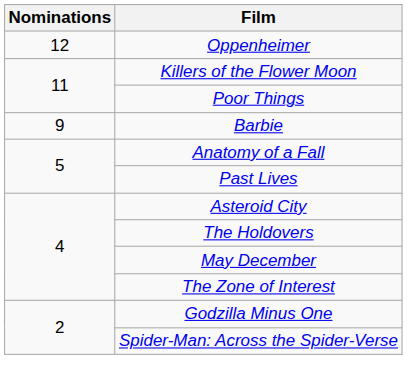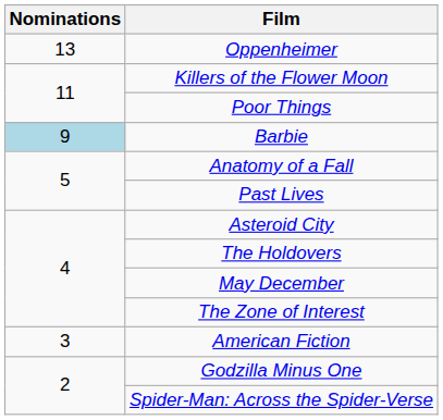 <table class="wikitable plainrowheaders" style="text-align:center;">
 <tr>
 <th scope="col" style="width: 55px;">Nominations</th>
 <th scope="col" style="text-align:center;">Film</th>
 </tr>
 <tr>
-<td scope=row style="text-align:center">12</td>
+<td scope=row style="text-align:center">13</td>
 <td><em><a href='#'>Oppenheimer</a></em></td>
 </tr>
 <tr>
 <td scope=row style="text-align:center" rowspan="2">11</td>
 <td><em><a href='#'>Killers of the Flower Moon</a></em></td>
 </tr>
 <tr>
 <td><em><a href='#'>Poor Things</a></em></td>
 </tr>
 <tr>
-<td scope=row style="text-align:center">9</td>
+<td scope=row style="background: lightblue; text-align:center">9</td>
 <td><em><a href='#'>Barbie</a></em></td>
 </tr>
 <tr>
 <td scope=row style="text-align:center" rowspan="2">5</td>
 <td><em><a href='#'>Anatomy of a Fall</a></em></td>
 </tr>
 <tr>
 <td><em><a href='#'>Past Lives</a></em></td>
 </tr>
 <tr>
 <td scope=row style="text-align:center" rowspan="4">4</td>
 <td><em><a href='#'>Asteroid City</a></em></td>
 </tr>
 <tr>
 <td><em><a href='#'>The Holdovers</a></em></td>
 </tr>
 <tr>
 <td><em><a href='#'>May December</a></em></td>
 </tr>
 <tr>
 <td><em><a href='#'>The Zone of Interest</a></em></td>
 </tr>
 <tr>
+<td scope=row style="text-align:center">3</td>
+<td><em><a href='#'>American Fiction</a></em></td>
+</tr>
+<tr>
 <td scope=row style="text-align:center" rowspan="2">2</td>
 <td><em><a href='#'>Godzilla Minus One</a></em></td>
 </tr>
 <tr>
 <td><em><a href='#'>Spider-Man: Across the Spider-Verse</a></em></td>
 </tr>
 </table>
